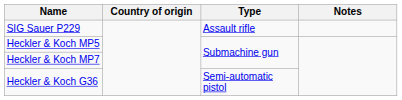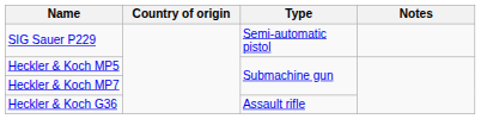 <table class="wikitable" width="100%" border="0">
 <tr>
 <th width="25%">Name</th>
 <th width="25%">Country of origin</th>
 <th width="25%">Type</th>
 <th>Notes</th>
 </tr>
 <tr>
 <td><a href='#'>SIG Sauer P229</a></td>
 <td rowspan="4"></td>
-<td><a href='#'>Assault rifle</a></td>
+<td><a href='#'>Semi-automatic pistol</a></td>
 <td></td>
 </tr>
 <tr>
 <td><a href='#'>Heckler & Koch MP5</a></td>
 <td rowspan="2"><a href='#'>Submachine gun</a></td>
 <td rowspan="3"></td>
 </tr>
 <tr>
 <td><a href='#'>Heckler & Koch MP7</a></td>
 </tr>
 <tr>
 <td><a href='#'>Heckler & Koch G36</a></td>
-<td><a href='#'>Semi-automatic pistol</a></td>
+<td><a href='#'>Assault rifle</a></td>
 </tr>
 </table>
